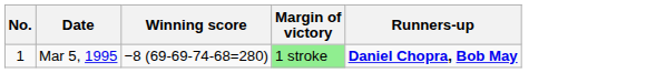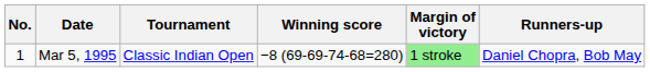 <table class="wikitable" style="font-size:95%;">
 <tr>
 <th>No.</th>
 <th>Date</th>
+<th>Tournament</th>
 <th>Winning score</th>
 <th>Margin of<br>victory</th>
 <th>Runners-up</th>
 </tr>
 <tr>
 <td align=center>1</td>
 <td align=right>Mar 5, <a href='#'>1995</a></td>
+<td><a href='#'>Classic Indian Open</a></td>
 <td>−8 (69-69-74-68=280)</td>
 <td style="background: lightgreen;">1 stroke</td>
-<td><strong> <a href='#'>Daniel Chopra</a>,  <a href='#'>Bob May</a></strong></td>
+<td> <a href='#'>Daniel Chopra</a>,  <a href='#'>Bob May</a></td>
 </tr>
 </table>
